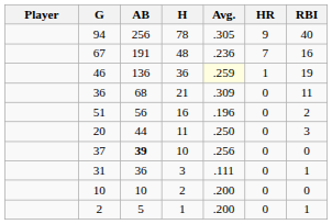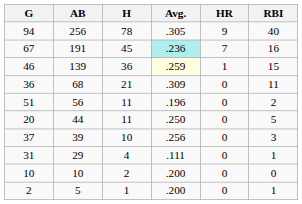 <table class="wikitable sortable">
 <tr>
-<th bgcolor="#DDDDFF" width="16%">Player</th>
 <th bgcolor="#DDDDFF" width="9%">G</th>
 <th bgcolor="#DDDDFF" width="9%">AB</th>
 <th bgcolor="#DDDDFF" width="9%">H</th>
 <th bgcolor="#DDDDFF" width="9%">Avg.</th>
 <th bgcolor="#DDDDFF" width="9%">HR</th>
 <th bgcolor="#DDDDFF" width="9%">RBI</th>
 </tr>
 <tr align="center">
-<td></td>
 <td>94</td>
 <td>256</td>
 <td>78</td>
 <td>.305</td>
 <td>9</td>
 <td>40</td>
 </tr>
 <tr align="center">
-<td></td>
 <td>67</td>
 <td>191</td>
-<td>48</td>
-<td>.236</td>
+<td>45</td>
+<td style="background: paleturquoise;">.236</td>
 <td>7</td>
 <td>16</td>
 </tr>
 <tr align="center">
-<td></td>
 <td>46</td>
-<td>136</td>
+<td>139</td>
 <td>36</td>
 <td style="background: lightyellow;">.259</td>
 <td>1</td>
-<td>19</td>
+<td>15</td>
 </tr>
 <tr align="center">
-<td></td>
 <td>36</td>
 <td>68</td>
 <td>21</td>
 <td>.309</td>
 <td>0</td>
 <td>11</td>
 </tr>
 <tr align="center">
-<td></td>
 <td>51</td>
 <td>56</td>
-<td>16</td>
+<td>11</td>
 <td>.196</td>
 <td>0</td>
 <td>2</td>
 </tr>
 <tr align="center">
-<td></td>
 <td>20</td>
 <td>44</td>
 <td>11</td>
 <td>.250</td>
 <td>0</td>
+<td>5</td>
+</tr>
+<tr align="center">
+<td>37</td>
+<td>39</td>
+<td>10</td>
+<td>.256</td>
+<td>0</td>
 <td>3</td>
 </tr>
 <tr align="center">
-<td></td>
-<td>37</td>
-<td><strong>39</strong></td>
-<td>10</td>
-<td>.256</td>
-<td>0</td>
-<td>0</td>
-</tr>
-<tr align="center">
-<td></td>
 <td>31</td>
-<td>36</td>
-<td>3</td>
+<td>29</td>
+<td>4</td>
 <td>.111</td>
 <td>0</td>
 <td>1</td>
 </tr>
 <tr align="center">
-<td></td>
 <td>10</td>
 <td>10</td>
 <td>2</td>
 <td>.200</td>
 <td>0</td>
 <td>0</td>
 </tr>
 <tr align="center">
-<td></td>
 <td>2</td>
 <td>5</td>
 <td>1</td>
 <td>.200</td>
 <td>0</td>
 <td>1</td>
 </tr>
 </table>
